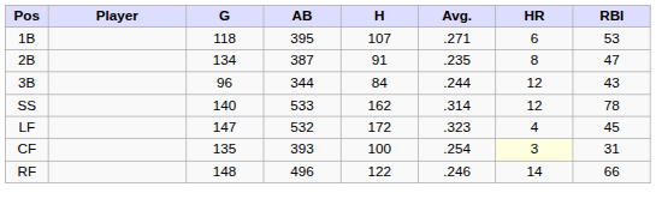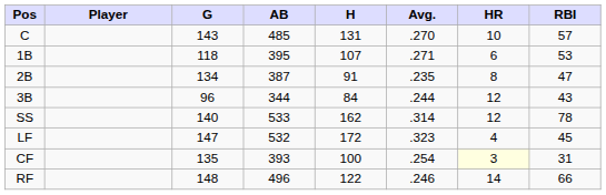 <table class="wikitable sortable">
 <tr>
 <th style="background:#ddf; width:5%;">Pos</th>
 <th style="background:#ddf; width:16%;">Player</th>
 <th style="background:#ddf; width:9%;">G</th>
 <th style="background:#ddf; width:9%;">AB</th>
 <th style="background:#ddf; width:9%;">H</th>
 <th style="background:#ddf; width:9%;">Avg.</th>
 <th style="background:#ddf; width:9%;">HR</th>
 <th style="background:#ddf; width:9%;">RBI</th>
+</tr>
+<tr style="text-align:center;">
+<td>C</td>
+<td></td>
+<td>143</td>
+<td>485</td>
+<td>131</td>
+<td>.270</td>
+<td>10</td>
+<td>57</td>
 </tr>
 <tr style="text-align:center;">
 <td>1B</td>
 <td></td>
 <td>118</td>
 <td>395</td>
 <td>107</td>
 <td>.271</td>
 <td>6</td>
 <td>53</td>
 </tr>
 <tr style="text-align:center;">
 <td>2B</td>
 <td></td>
 <td>134</td>
 <td>387</td>
 <td>91</td>
 <td>.235</td>
 <td>8</td>
 <td>47</td>
 </tr>
 <tr style="text-align:center;">
 <td>3B</td>
 <td></td>
 <td>96</td>
 <td>344</td>
 <td>84</td>
 <td>.244</td>
 <td>12</td>
 <td>43</td>
 </tr>
 <tr style="text-align:center;">
 <td>SS</td>
 <td></td>
 <td>140</td>
 <td>533</td>
 <td>162</td>
 <td>.314</td>
 <td>12</td>
 <td>78</td>
 </tr>
 <tr style="text-align:center;">
 <td>LF</td>
 <td></td>
 <td>147</td>
 <td>532</td>
 <td>172</td>
 <td>.323</td>
 <td>4</td>
 <td>45</td>
 </tr>
 <tr style="text-align:center;">
 <td>CF</td>
 <td></td>
 <td>135</td>
 <td>393</td>
 <td>100</td>
 <td>.254</td>
 <td style="background: lightyellow;">3</td>
 <td>31</td>
 </tr>
 <tr style="text-align:center;">
 <td>RF</td>
 <td></td>
 <td>148</td>
 <td>496</td>
 <td>122</td>
 <td>.246</td>
 <td>14</td>
 <td>66</td>
 </tr>
 </table>
